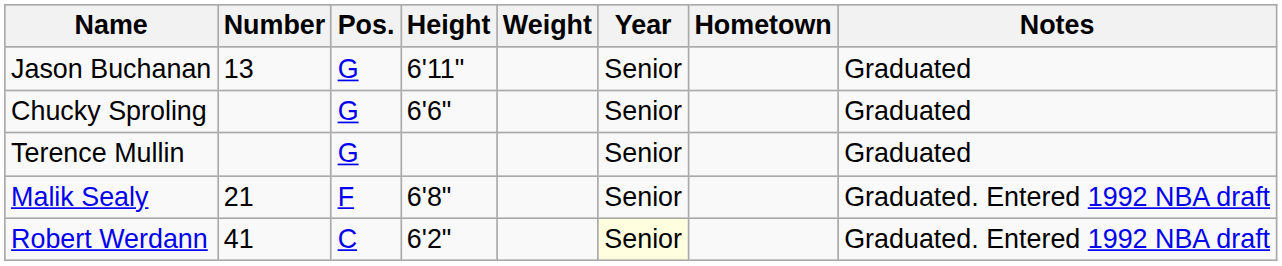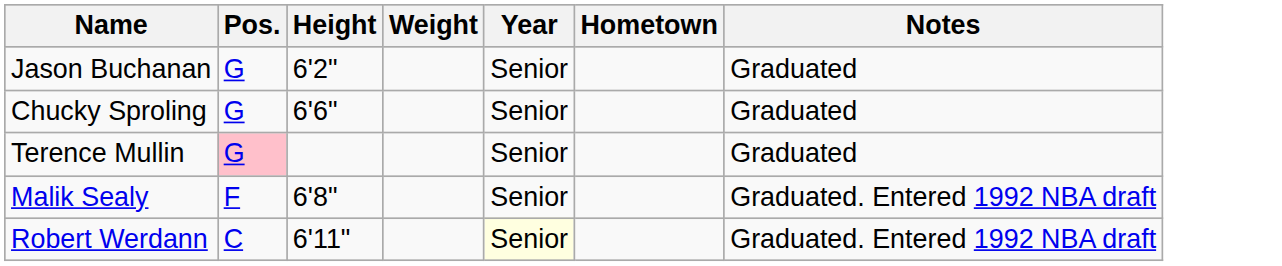 <table class="wikitable sortable" border="1">
 <tr>
 <th>Name</th>
-<th>Number</th>
 <th>Pos.</th>
 <th>Height</th>
 <th>Weight</th>
 <th>Year</th>
 <th>Hometown</th>
 <th class="unsortable">Notes</th>
 </tr>
 <tr>
 <td sortname>Jason Buchanan</td>
-<td>13</td>
 <td><a href='#'>G</a></td>
-<td>6'11"</td>
+<td>6'2"</td>
 <td></td>
 <td>Senior</td>
 <td></td>
 <td>Graduated</td>
 </tr>
 <tr>
 <td sortname>Chucky Sproling</td>
-<td></td>
 <td><a href='#'>G</a></td>
 <td>6'6"</td>
 <td></td>
 <td>Senior</td>
 <td></td>
 <td>Graduated</td>
 </tr>
 <tr>
 <td sortname>Terence Mullin</td>
-<td></td>
-<td><a href='#'>G</a></td>
+<td style="background: pink;"><a href='#'>G</a></td>
 <td></td>
 <td></td>
 <td>Senior</td>
 <td></td>
 <td>Graduated</td>
 </tr>
 <tr>
 <td sortname><a href='#'>Malik Sealy</a></td>
-<td>21</td>
 <td><a href='#'>F</a></td>
 <td>6'8"</td>
 <td></td>
 <td>Senior</td>
 <td></td>
 <td>Graduated. Entered <a href='#'>1992 NBA draft</a></td>
 </tr>
 <tr>
 <td sortname><a href='#'>Robert Werdann</a></td>
-<td>41</td>
 <td><a href='#'>C</a></td>
-<td>6'2"</td>
+<td>6'11"</td>
 <td></td>
 <td style="background: lightyellow;">Senior</td>
 <td></td>
 <td>Graduated. Entered <a href='#'>1992 NBA draft</a></td>
 </tr>
 </table>
